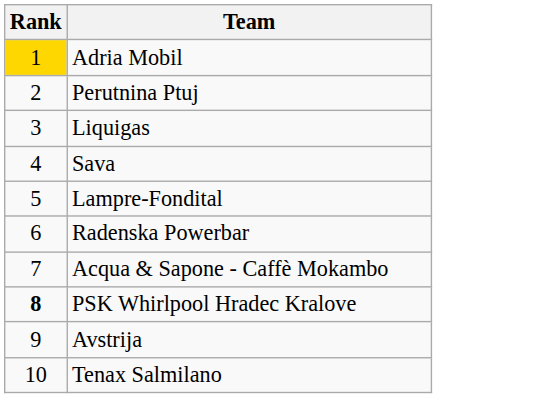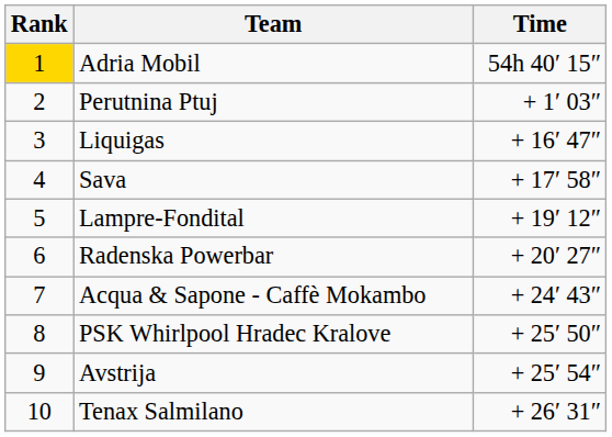 <table class="wikitable">
 <tr>
 <th>Rank</th>
 <th>Team</th>
+<th>Time</th>
 </tr>
 <tr>
 <td align=center style="background: gold;">1</td>
 <td width=255> Adria Mobil</td>
+<td width=80 align=right>54h 40′ 15″</td>
 </tr>
 <tr>
 <td align=center>2</td>
 <td> Perutnina Ptuj</td>
+<td align=right>+ 1′ 03″</td>
 </tr>
 <tr>
 <td align=center>3</td>
 <td> Liquigas</td>
+<td align=right>+ 16′ 47″</td>
 </tr>
 <tr>
 <td align=center>4</td>
 <td> Sava</td>
+<td align=right>+ 17′ 58″</td>
 </tr>
 <tr>
 <td align=center>5</td>
 <td> Lampre-Fondital</td>
+<td align=right>+ 19′ 12″</td>
 </tr>
 <tr>
 <td align=center>6</td>
 <td> Radenska Powerbar</td>
+<td align=right>+ 20′ 27″</td>
 </tr>
 <tr>
 <td align=center>7</td>
 <td> Acqua & Sapone - Caffè Mokambo</td>
+<td align=right>+ 24′ 43″</td>
 </tr>
 <tr>
-<td align=center><strong>8</strong></td>
+<td align=center>8</td>
 <td> PSK Whirlpool Hradec Kralove</td>
+<td align=right>+ 25′ 50″</td>
 </tr>
 <tr>
 <td align=center>9</td>
 <td> Avstrija</td>
+<td align=right>+ 25′ 54″</td>
 </tr>
 <tr>
 <td align=center>10</td>
 <td> Tenax Salmilano</td>
+<td align=right>+ 26′ 31″</td>
 </tr>
 </table>
